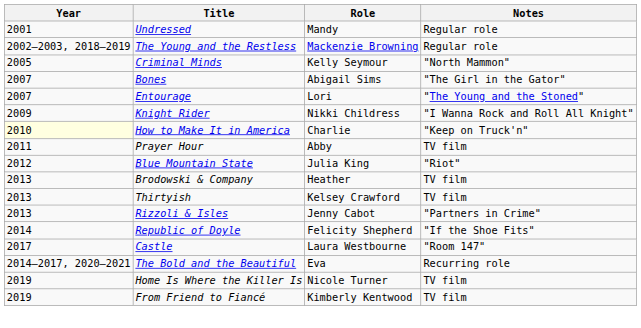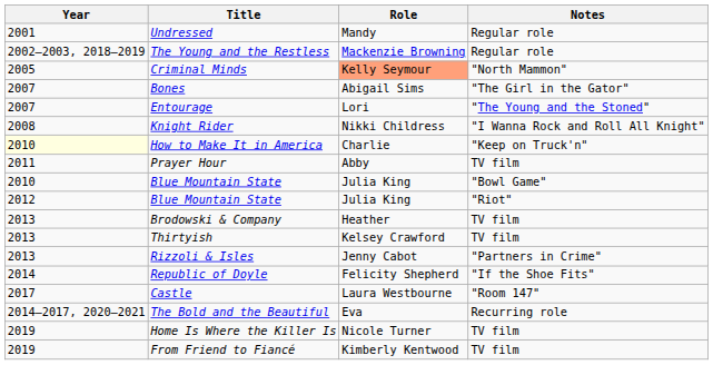 <table class="wikitable sortable">
 <tr>
 <th>Year</th>
 <th>Title</th>
 <th>Role</th>
 <th class="unsortable">Notes</th>
 </tr>
 <tr>
 <td>2001</td>
 <td><em><a href='#'>Undressed</a></em></td>
 <td>Mandy</td>
 <td>Regular role</td>
 </tr>
 <tr>
 <td>2002–2003, 2018–2019</td>
 <td data-sort-value="Young and the Restless, The"><em><a href='#'>The Young and the Restless</a></em></td>
 <td><a href='#'>Mackenzie Browning</a></td>
 <td>Regular role</td>
 </tr>
 <tr>
 <td>2005</td>
 <td><em><a href='#'>Criminal Minds</a></em></td>
-<td>Kelly Seymour</td>
+<td style="background: lightsalmon;">Kelly Seymour</td>
 <td>"North Mammon"</td>
 </tr>
 <tr>
 <td>2007</td>
 <td><em><a href='#'>Bones</a></em></td>
 <td>Abigail Sims</td>
 <td>"The Girl in the Gator"</td>
 </tr>
 <tr>
 <td>2007</td>
 <td><em><a href='#'>Entourage</a></em></td>
 <td>Lori</td>
 <td>"<a href='#'>The Young and the Stoned</a>"</td>
 </tr>
 <tr>
-<td>2009</td>
+<td>2008</td>
 <td><em><a href='#'>Knight Rider</a></em></td>
 <td>Nikki Childress</td>
 <td>"I Wanna Rock and Roll All Knight"</td>
 </tr>
 <tr>
 <td style="background: lightyellow;">2010</td>
 <td><em><a href='#'>How to Make It in America</a></em></td>
 <td>Charlie</td>
 <td>"Keep on Truck'n"</td>
 </tr>
 <tr>
 <td>2011</td>
 <td><em>Prayer Hour</em></td>
 <td>Abby</td>
 <td>TV film</td>
+</tr>
+<tr>
+<td>2010</td>
+<td><em><a href='#'>Blue Mountain State</a></em></td>
+<td>Julia King</td>
+<td>"Bowl Game"</td>
 </tr>
 <tr>
 <td>2012</td>
 <td><em><a href='#'>Blue Mountain State</a></em></td>
 <td>Julia King</td>
 <td>"Riot"</td>
 </tr>
 <tr>
 <td>2013</td>
 <td><em>Brodowski & Company</em></td>
 <td>Heather</td>
 <td>TV film</td>
 </tr>
 <tr>
 <td>2013</td>
 <td><em>Thirtyish</em></td>
 <td>Kelsey Crawford</td>
 <td>TV film</td>
 </tr>
 <tr>
 <td>2013</td>
 <td><em><a href='#'>Rizzoli & Isles</a></em></td>
 <td>Jenny Cabot</td>
 <td>"Partners in Crime"</td>
 </tr>
 <tr>
 <td>2014</td>
 <td><em><a href='#'>Republic of Doyle</a></em></td>
 <td>Felicity Shepherd</td>
 <td>"If the Shoe Fits"</td>
 </tr>
 <tr>
 <td>2017</td>
 <td><em><a href='#'>Castle</a></em></td>
 <td>Laura Westbourne</td>
 <td>"Room 147"</td>
 </tr>
 <tr>
 <td>2014–2017, 2020–2021</td>
 <td data-sort-value="Bold and the Beautiful, The"><em><a href='#'>The Bold and the Beautiful</a></em></td>
 <td>Eva</td>
 <td>Recurring role</td>
 </tr>
 <tr>
 <td>2019</td>
 <td><em>Home Is Where the Killer Is</em></td>
 <td>Nicole Turner</td>
 <td>TV film</td>
 </tr>
 <tr>
 <td>2019</td>
 <td><em>From Friend to Fiancé</em></td>
 <td>Kimberly Kentwood</td>
 <td>TV film</td>
 </tr>
 </table>
